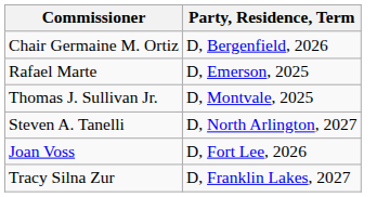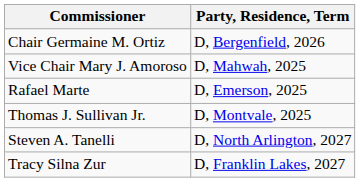 <table class="wikitable sortable">
 <tr>
 <th>Commissioner</th>
 <th>Party, Residence, Term</th>
 </tr>
 <tr>
 <td>Chair Germaine M. Ortiz</td>
 <td>D, <a href='#'>Bergenfield</a>, 2026</td>
+</tr>
+<tr>
+<td>Vice Chair Mary J. Amoroso</td>
+<td>D, <a href='#'>Mahwah</a>, 2025</td>
 </tr>
 <tr>
 <td>Rafael Marte</td>
 <td>D, <a href='#'>Emerson</a>, 2025</td>
 </tr>
 <tr>
 <td>Thomas J. Sullivan Jr.</td>
 <td>D, <a href='#'>Montvale</a>, 2025</td>
 </tr>
 <tr>
 <td>Steven A. Tanelli</td>
 <td>D, <a href='#'>North Arlington</a>, 2027</td>
 </tr>
 <tr>
-<td><a href='#'>Joan Voss</a></td>
-<td>D, <a href='#'>Fort Lee</a>, 2026</td>
-</tr>
-<tr>
 <td>Tracy Silna Zur</td>
 <td>D, <a href='#'>Franklin Lakes</a>, 2027</td>
 </tr>
 </table>
